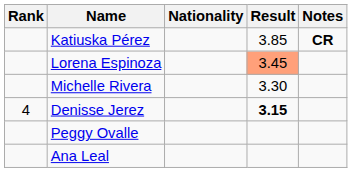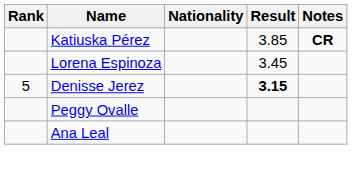 <table class="wikitable sortable" style="text-align:center;font-size:95%">
 <tr>
 <th>Rank</th>
 <th>Name</th>
 <th>Nationality</th>
 <th>Result</th>
 <th>Notes</th>
 </tr>
 <tr>
 <td></td>
 <td align=left><a href='#'>Katiuska Pérez</a></td>
 <td align=left></td>
 <td>3.85</td>
 <td><strong>CR</strong></td>
 </tr>
 <tr>
 <td></td>
 <td align=left><a href='#'>Lorena Espinoza</a></td>
 <td align=left></td>
-<td style="background: lightsalmon;">3.45</td>
+<td>3.45</td>
 <td></td>
 </tr>
 <tr>
-<td></td>
-<td align=left><a href='#'>Michelle Rivera</a></td>
-<td align=left></td>
-<td>3.30</td>
-<td></td>
-</tr>
-<tr>
-<td>4</td>
+<td>5</td>
 <td align=left><a href='#'>Denisse Jerez</a></td>
 <td align=left></td>
 <td><strong>3.15</strong></td>
 <td></td>
 </tr>
 <tr>
 <td></td>
 <td align=left><a href='#'>Peggy Ovalle</a></td>
 <td align=left></td>
 <td></td>
 <td></td>
 </tr>
 <tr>
 <td></td>
 <td align=left><a href='#'>Ana Leal</a></td>
 <td align=left></td>
 <td></td>
 <td></td>
 </tr>
 </table>
